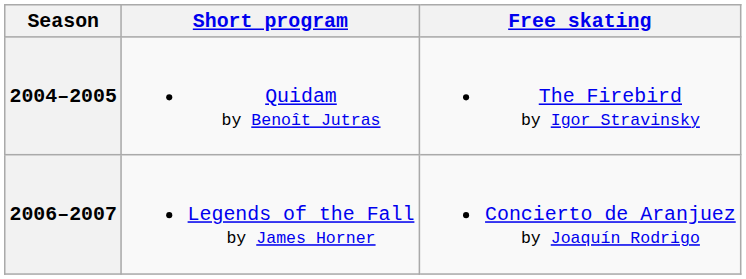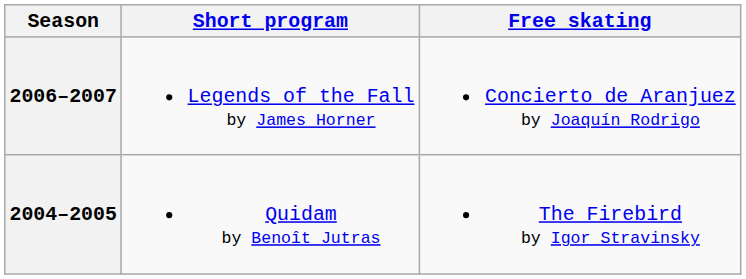 <table class=wikitable style=text-align:center>
 <tr>
 <th>Season</th>
 <th><a href='#'>Short program</a></th>
 <th><a href='#'>Free skating</a></th>
 </tr>
 <tr>
+<th>2006–2007 <br> </th>
+<td><br><ul><li><a href='#'>Legends of the Fall</a> <br><small> by <a href='#'>James Horner</a> </small></li></ul></td>
+<td><br><ul><li><a href='#'>Concierto de Aranjuez</a> <br><small> by <a href='#'>Joaquín Rodrigo</a> </small></li></ul></td>
+</tr>
+<tr>
 <th>2004–2005 <br> </th>
 <td><br><ul><li><a href='#'>Quidam</a> <br><small> by <a href='#'>Benoît Jutras</a> </small></li></ul></td>
 <td><br><ul><li><a href='#'>The Firebird</a> <br><small> by <a href='#'>Igor Stravinsky</a> </small></li></ul></td>
 </tr>
-<tr>
-<th>2006–2007 <br> </th>
-<td><br><ul><li><a href='#'>Legends of the Fall</a> <br><small> by <a href='#'>James Horner</a> </small></li></ul></td>
-<td><br><ul><li><a href='#'>Concierto de Aranjuez</a> <br><small> by <a href='#'>Joaquín Rodrigo</a> </small></li></ul></td>
-</tr>
 </table>
